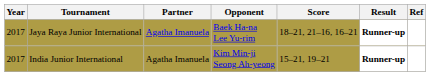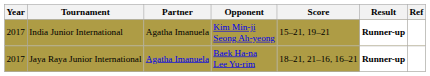 <table class="sortable wikitable" style="font-size: 90%;">
 <tr>
 <th>Year</th>
 <th>Tournament</th>
 <th>Partner</th>
 <th>Opponent</th>
 <th>Score</th>
 <th>Result</th>
 <th>Ref</th>
 </tr>
 <tr style="background:#AE9C45">
 <td align="center">2017</td>
+<td align="left">India Junior International</td>
+<td align="left"> Agatha Imanuela</td>
+<td align="left"> <a href='#'>Kim Min-ji</a><br> <a href='#'>Seong Ah-yeong</a></td>
+<td align="left">15–21, 19–21</td>
+<td style="text-align:left; background:white"> <strong>Runner-up</strong></td>
+<td style="text-align:center; background:white"></td>
+</tr>
+<tr style="background:#AE9C45">
+<td align="center">2017</td>
 <td align="left">Jaya Raya Junior International</td>
 <td align="left"> <a href='#'>Agatha Imanuela</a></td>
 <td align="left"> <a href='#'>Baek Ha-na</a><br> <a href='#'>Lee Yu-rim</a></td>
 <td align="left">18–21, 21–16, 16–21</td>
 <td style="text-align:left; background:white"> <strong>Runner-up</strong></td>
 <td style="text-align:center; background:white"></td>
 </tr>
-<tr style="background:#AE9C45">
-<td align="center">2017</td>
-<td align="left">India Junior International</td>
-<td align="left"> Agatha Imanuela</td>
-<td align="left"> <a href='#'>Kim Min-ji</a><br> <a href='#'>Seong Ah-yeong</a></td>
-<td align="left">15–21, 19–21</td>
-<td style="text-align:left; background:white"> <strong>Runner-up</strong></td>
-<td style="text-align:center; background:white"></td>
-</tr>
 </table>
